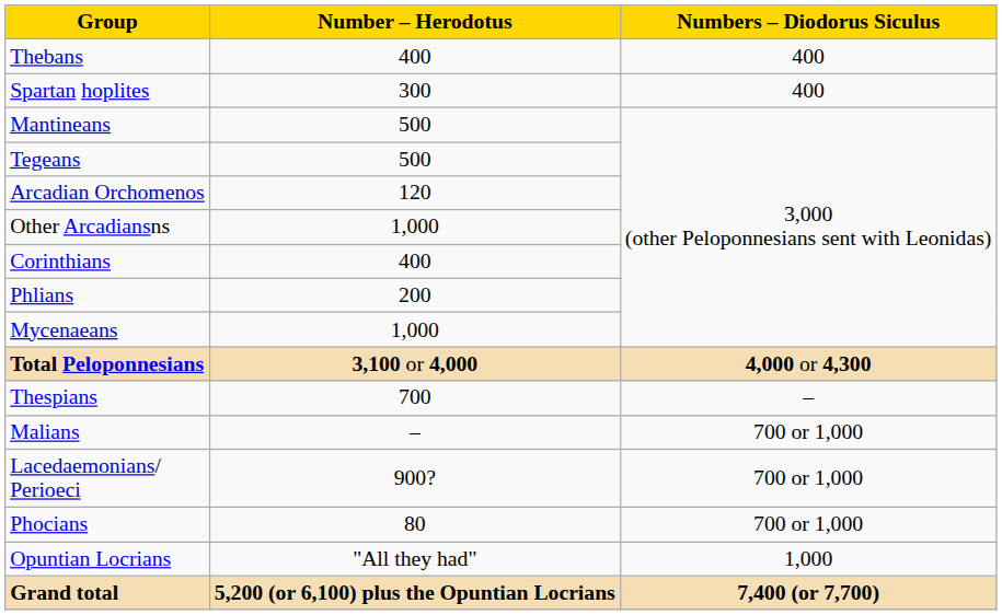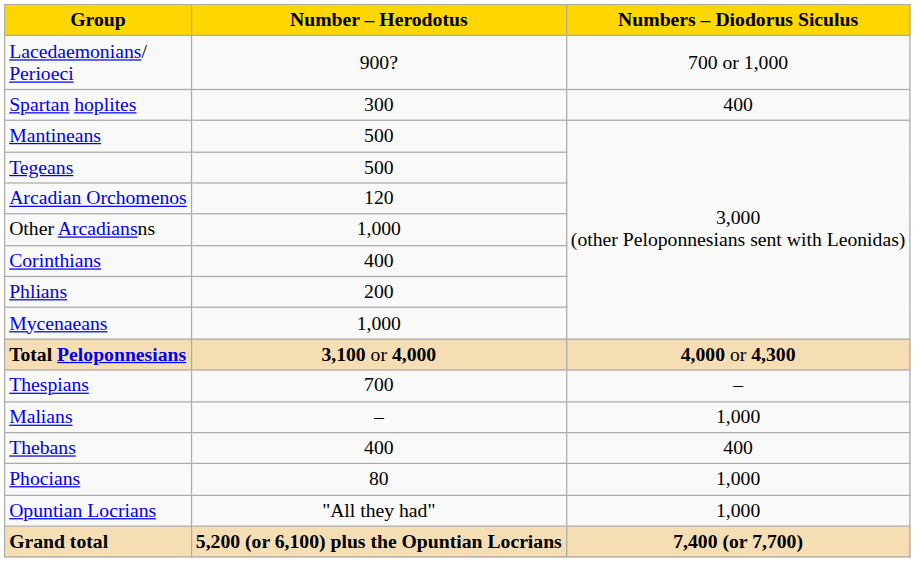 <table class="wikitable" style="text-align:center">
 <tr style="background:gold;">
 <td><strong>Group</strong></td>
 <td><strong>Number – Herodotus</strong></td>
 <td><strong>Numbers – Diodorus Siculus</strong></td>
 </tr>
 <tr>
-<td align=left><a href='#'>Thebans</a></td>
-<td>400</td>
-<td>400</td>
+<td align=left><a href='#'>Lacedaemonians</a>/<br><a href='#'>Perioeci</a></td>
+<td>900?</td>
+<td>700 or 1,000</td>
 </tr>
 <tr>
 <td align="left"><a href='#'>Spartan</a> <a href='#'>hoplites</a></td>
 <td>300</td>
 <td>400</td>
 </tr>
 <tr>
 <td align=left><a href='#'>Mantineans</a></td>
 <td>500</td>
 <td rowspan="7">3,000<br>(other Peloponnesians sent with Leonidas)</td>
 </tr>
 <tr>
 <td align=left><a href='#'>Tegeans</a></td>
 <td>500</td>
 </tr>
 <tr>
 <td align=left><a href='#'>Arcadian Orchomenos</a></td>
 <td>120</td>
 </tr>
 <tr>
 <td align=left>Other <a href='#'>Arcadians</a>ns</td>
 <td>1,000</td>
 </tr>
 <tr>
 <td align=left><a href='#'>Corinthians</a></td>
 <td>400</td>
 </tr>
 <tr>
 <td align=left><a href='#'>Phlians</a></td>
 <td>200</td>
 </tr>
 <tr>
 <td align=left><a href='#'>Mycenaeans</a></td>
 <td>1,000</td>
 </tr>
 <tr style="background:wheat;">
 <td align=left><strong>Total <a href='#'>Peloponnesians</a></strong></td>
 <td><strong>3,100</strong> or <strong>4,000</strong></td>
 <td><strong>4,000</strong> or <strong>4,300</strong></td>
 </tr>
 <tr>
 <td align=left><a href='#'>Thespians</a></td>
 <td>700</td>
 <td>–</td>
 </tr>
 <tr>
 <td align=left><a href='#'>Malians</a></td>
 <td>–</td>
-<td>700 or 1,000</td>
+<td>1,000</td>
 </tr>
 <tr>
-<td align=left><a href='#'>Lacedaemonians</a>/<br><a href='#'>Perioeci</a></td>
-<td>900?</td>
-<td>700 or 1,000</td>
+<td align=left><a href='#'>Thebans</a></td>
+<td>400</td>
+<td>400</td>
 </tr>
 <tr>
 <td align=left><a href='#'>Phocians</a></td>
 <td>80</td>
-<td>700 or 1,000</td>
+<td>1,000</td>
 </tr>
 <tr>
 <td align=left><a href='#'>Opuntian Locrians</a></td>
 <td>"All they had"</td>
 <td>1,000</td>
 </tr>
 <tr style="background:wheat;">
 <td align=left><strong>Grand total</strong></td>
 <td><strong>5,200 (or 6,100) plus the Opuntian Locrians</strong></td>
 <td><strong>7,400 (or 7,700)</strong></td>
 </tr>
 </table>
